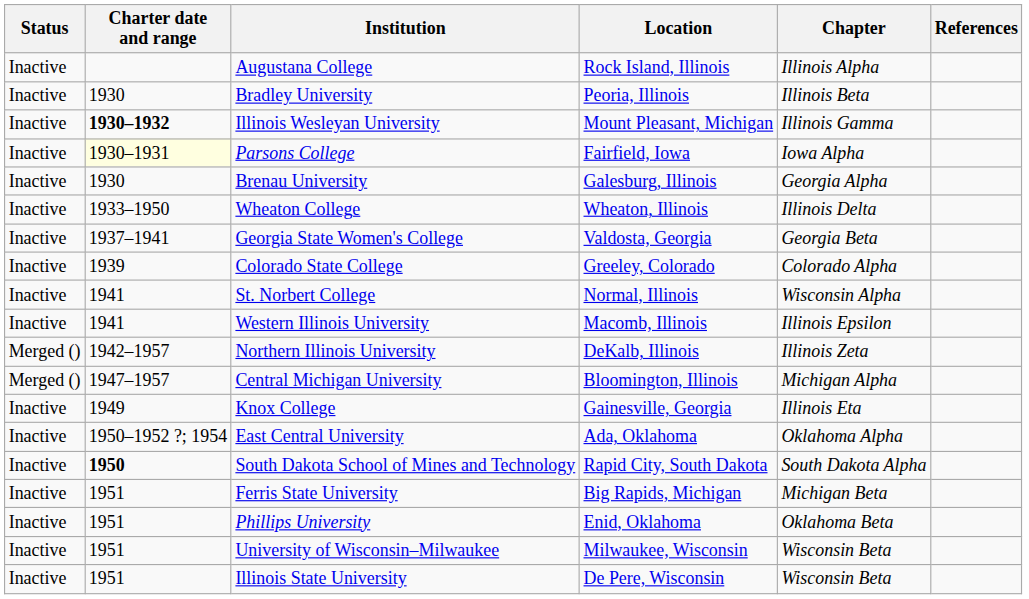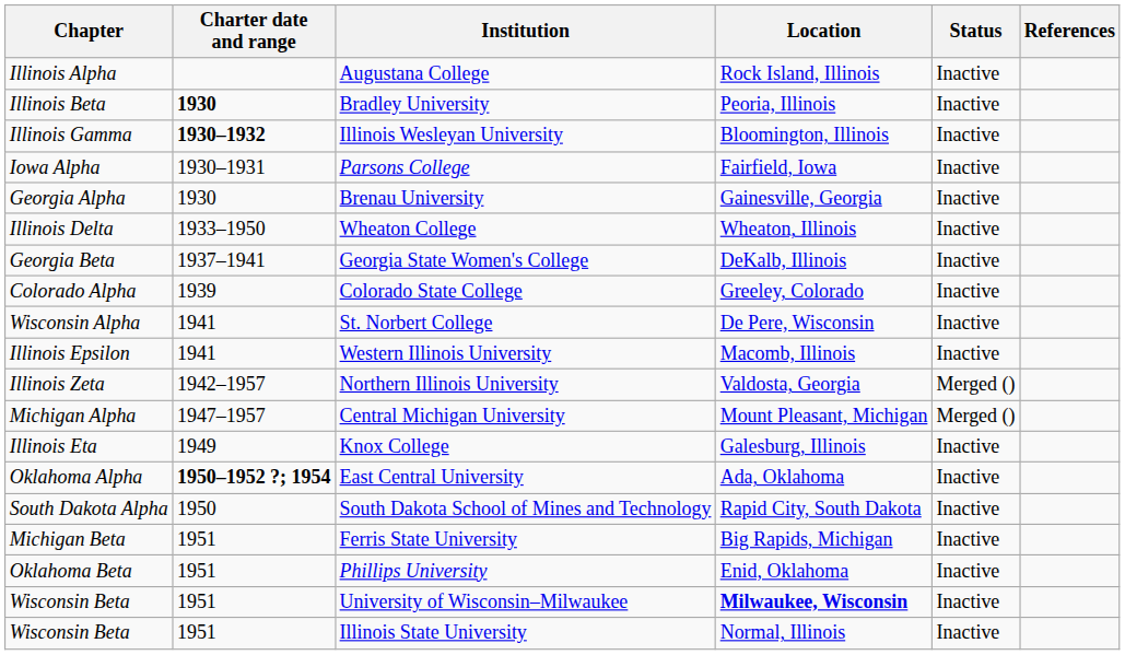 <table class="wikitable sortable">
 <tr>
-<th>Status</th>
+<th>Chapter</th>
 <th>Charter date<br>and range</th>
 <th>Institution</th>
 <th>Location</th>
-<th>Chapter</th>
+<th>Status</th>
 <th>References</th>
 </tr>
 <tr>
-<td>Inactive</td>
+<td><em>Illinois Alpha</em></td>
 <td></td>
 <td><a href='#'>Augustana College</a></td>
 <td><a href='#'>Rock Island, Illinois</a></td>
-<td><em>Illinois Alpha</em></td>
+<td>Inactive</td>
 <td></td>
 </tr>
 <tr>
-<td>Inactive</td>
-<td>1930</td>
+<td><em>Illinois Beta</em></td>
+<td><strong>1930</strong></td>
 <td><a href='#'>Bradley University</a></td>
 <td><a href='#'>Peoria, Illinois</a></td>
-<td><em>Illinois Beta</em></td>
+<td>Inactive</td>
 <td></td>
 </tr>
 <tr>
-<td>Inactive</td>
+<td><em>Illinois Gamma</em></td>
 <td><strong>1930–1932</strong></td>
 <td><a href='#'>Illinois Wesleyan University</a></td>
-<td><a href='#'>Mount Pleasant, Michigan</a></td>
-<td><em>Illinois Gamma</em></td>
+<td><a href='#'>Bloomington, Illinois</a></td>
+<td>Inactive</td>
 <td></td>
 </tr>
 <tr>
-<td>Inactive</td>
-<td style="background: lightyellow;">1930–1931</td>
+<td><em>Iowa Alpha</em></td>
+<td>1930–1931</td>
 <td><em><a href='#'>Parsons College</a></em></td>
 <td><a href='#'>Fairfield, Iowa</a></td>
-<td><em>Iowa Alpha</em></td>
+<td>Inactive</td>
 <td></td>
 </tr>
 <tr>
-<td>Inactive</td>
+<td><em>Georgia Alpha</em></td>
 <td>1930</td>
 <td><a href='#'>Brenau University</a></td>
-<td><a href='#'>Galesburg, Illinois</a></td>
-<td><em>Georgia Alpha</em></td>
+<td><a href='#'>Gainesville, Georgia</a></td>
+<td>Inactive</td>
 <td></td>
 </tr>
 <tr>
-<td>Inactive</td>
+<td><em>Illinois Delta</em></td>
 <td>1933–1950</td>
 <td><a href='#'>Wheaton College</a></td>
 <td><a href='#'>Wheaton, Illinois</a></td>
-<td><em>Illinois Delta</em></td>
+<td>Inactive</td>
 <td></td>
 </tr>
 <tr>
-<td>Inactive</td>
+<td><em>Georgia Beta</em></td>
 <td>1937–1941</td>
 <td><a href='#'>Georgia State Women's College</a></td>
-<td><a href='#'>Valdosta, Georgia</a></td>
-<td><em>Georgia Beta</em></td>
+<td><a href='#'>DeKalb, Illinois</a></td>
+<td>Inactive</td>
 <td></td>
 </tr>
 <tr>
-<td>Inactive</td>
+<td><em>Colorado Alpha</em></td>
 <td>1939</td>
 <td><a href='#'>Colorado State College</a></td>
 <td><a href='#'>Greeley, Colorado</a></td>
-<td><em>Colorado Alpha</em></td>
+<td>Inactive</td>
 <td></td>
 </tr>
 <tr>
-<td>Inactive</td>
+<td><em>Wisconsin Alpha</em></td>
 <td>1941</td>
 <td><a href='#'>St. Norbert College</a></td>
-<td><a href='#'>Normal, Illinois</a></td>
-<td><em>Wisconsin Alpha</em></td>
+<td><a href='#'>De Pere, Wisconsin</a></td>
+<td>Inactive</td>
 <td></td>
 </tr>
 <tr>
-<td>Inactive</td>
+<td><em>Illinois Epsilon</em></td>
 <td>1941</td>
 <td><a href='#'>Western Illinois University</a></td>
 <td><a href='#'>Macomb, Illinois</a></td>
-<td><em>Illinois Epsilon</em></td>
+<td>Inactive</td>
 <td></td>
 </tr>
 <tr>
-<td>Merged (<strong></strong>)</td>
+<td><em>Illinois Zeta</em></td>
 <td>1942–1957</td>
 <td><a href='#'>Northern Illinois University</a></td>
-<td><a href='#'>DeKalb, Illinois</a></td>
-<td><em>Illinois Zeta</em></td>
+<td><a href='#'>Valdosta, Georgia</a></td>
+<td>Merged (<strong></strong>)</td>
 <td></td>
 </tr>
 <tr>
-<td>Merged (<strong></strong>)</td>
+<td><em>Michigan Alpha</em></td>
 <td>1947–1957</td>
 <td><a href='#'>Central Michigan University</a></td>
-<td><a href='#'>Bloomington, Illinois</a></td>
-<td><em>Michigan Alpha</em></td>
+<td><a href='#'>Mount Pleasant, Michigan</a></td>
+<td>Merged (<strong></strong>)</td>
 <td></td>
 </tr>
 <tr>
-<td>Inactive</td>
+<td><em>Illinois Eta</em></td>
 <td>1949</td>
 <td><a href='#'>Knox College</a></td>
-<td><a href='#'>Gainesville, Georgia</a></td>
-<td><em>Illinois Eta</em></td>
+<td><a href='#'>Galesburg, Illinois</a></td>
+<td>Inactive</td>
 <td></td>
 </tr>
 <tr>
-<td>Inactive</td>
-<td>1950–1952 ?; 1954</td>
+<td><em>Oklahoma Alpha</em></td>
+<td><strong>1950–1952 ?; 1954</strong></td>
 <td><a href='#'>East Central University</a></td>
 <td><a href='#'>Ada, Oklahoma</a></td>
-<td><em>Oklahoma Alpha</em></td>
+<td>Inactive</td>
 <td></td>
 </tr>
 <tr>
-<td>Inactive</td>
-<td><strong>1950</strong></td>
+<td><em>South Dakota Alpha</em></td>
+<td>1950</td>
 <td><a href='#'>South Dakota School of Mines and Technology</a></td>
 <td><a href='#'>Rapid City, South Dakota</a></td>
-<td><em>South Dakota Alpha</em></td>
+<td>Inactive</td>
 <td></td>
 </tr>
 <tr>
-<td>Inactive</td>
+<td><em>Michigan Beta</em></td>
 <td>1951</td>
 <td><a href='#'>Ferris State University</a></td>
 <td><a href='#'>Big Rapids, Michigan</a></td>
-<td><em>Michigan Beta</em></td>
+<td>Inactive</td>
 <td></td>
 </tr>
 <tr>
-<td>Inactive</td>
+<td><em>Oklahoma Beta</em></td>
 <td>1951</td>
 <td><em><a href='#'>Phillips University</a></em></td>
 <td><a href='#'>Enid, Oklahoma</a></td>
-<td><em>Oklahoma Beta</em></td>
+<td>Inactive</td>
 <td></td>
 </tr>
 <tr>
-<td>Inactive</td>
+<td><em>Wisconsin Beta</em></td>
 <td>1951</td>
 <td><a href='#'>University of Wisconsin–Milwaukee</a></td>
-<td><a href='#'>Milwaukee, Wisconsin</a></td>
-<td><em>Wisconsin Beta</em></td>
+<td><strong><a href='#'>Milwaukee, Wisconsin</a></strong></td>
+<td>Inactive</td>
 <td></td>
 </tr>
 <tr>
-<td>Inactive</td>
+<td><em>Wisconsin Beta</em></td>
 <td>1951</td>
 <td><a href='#'>Illinois State University</a></td>
-<td><a href='#'>De Pere, Wisconsin</a></td>
-<td><em>Wisconsin Beta</em></td>
+<td><a href='#'>Normal, Illinois</a></td>
+<td>Inactive</td>
 <td></td>
 </tr>
 </table>
